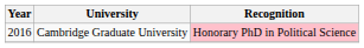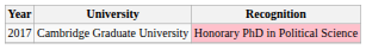 <table class="wikitable">
 <tr>
 <th>Year</th>
 <th>University</th>
 <th>Recognition</th>
 </tr>
 <tr>
-<td>2016</td>
+<td>2017</td>
 <td>Cambridge Graduate University</td>
 <td style="background: pink;">Honorary PhD in Political Science</td>
 </tr>
 <tr>
 </tr>
 </table>
